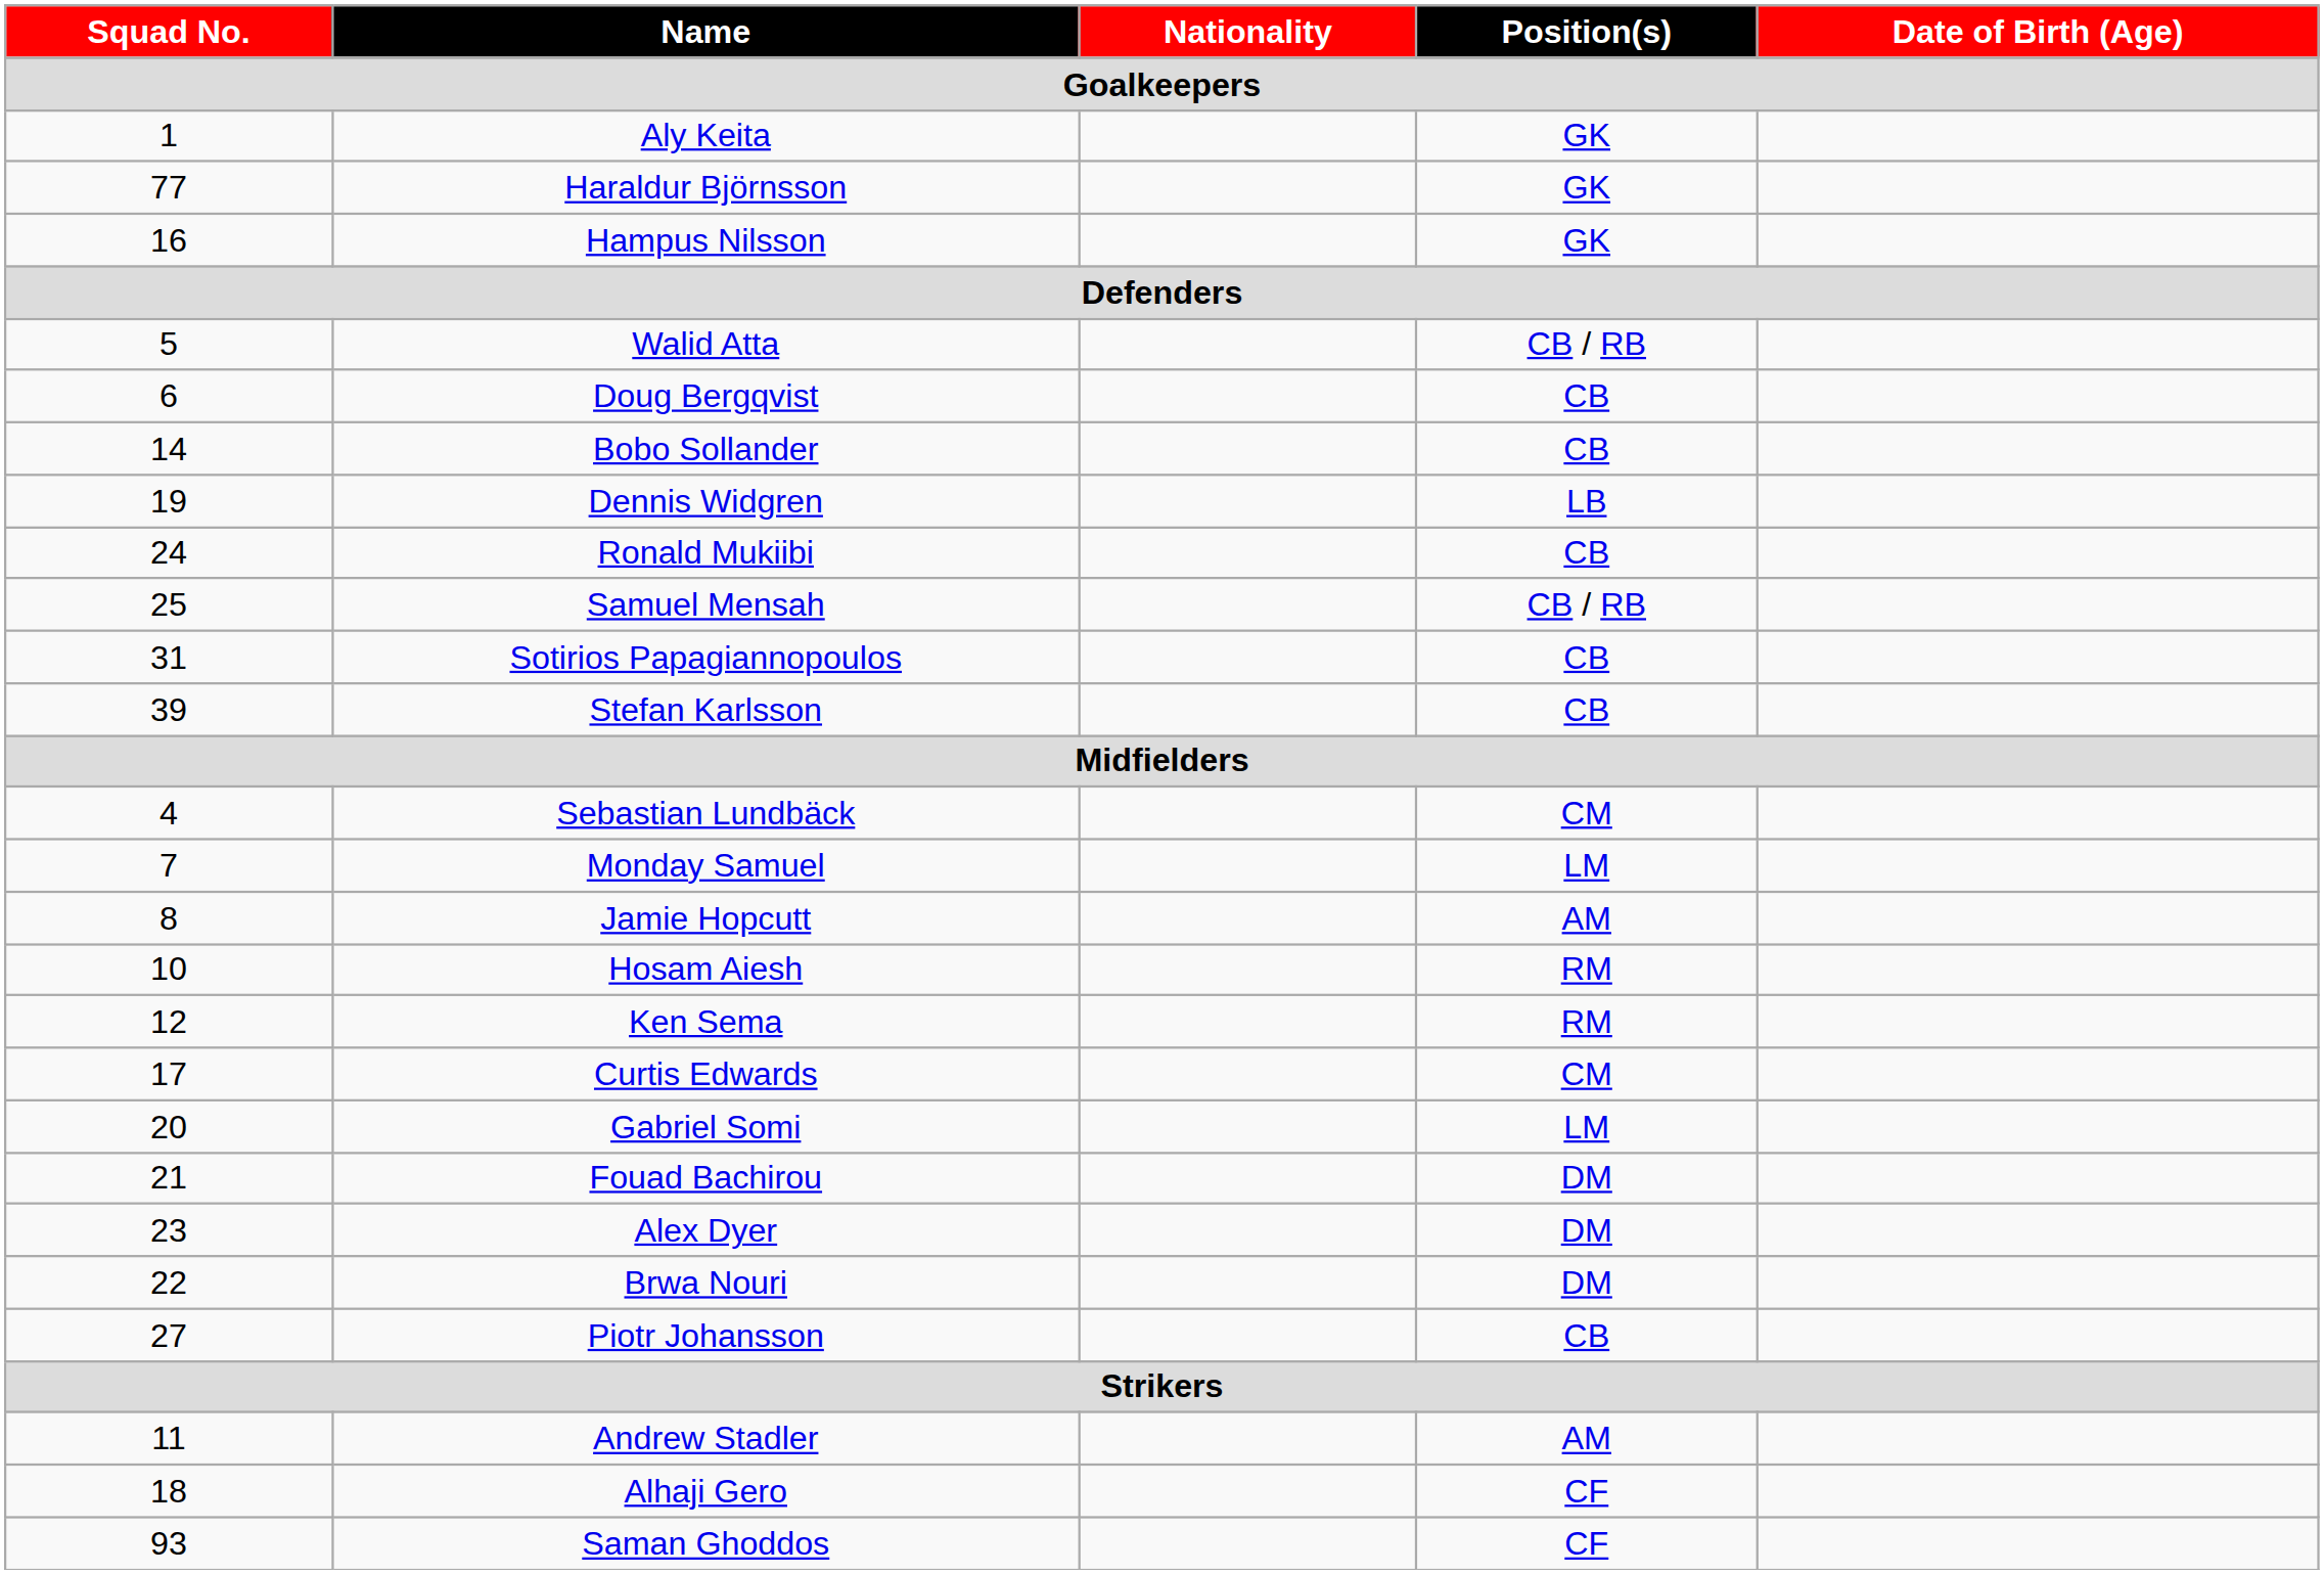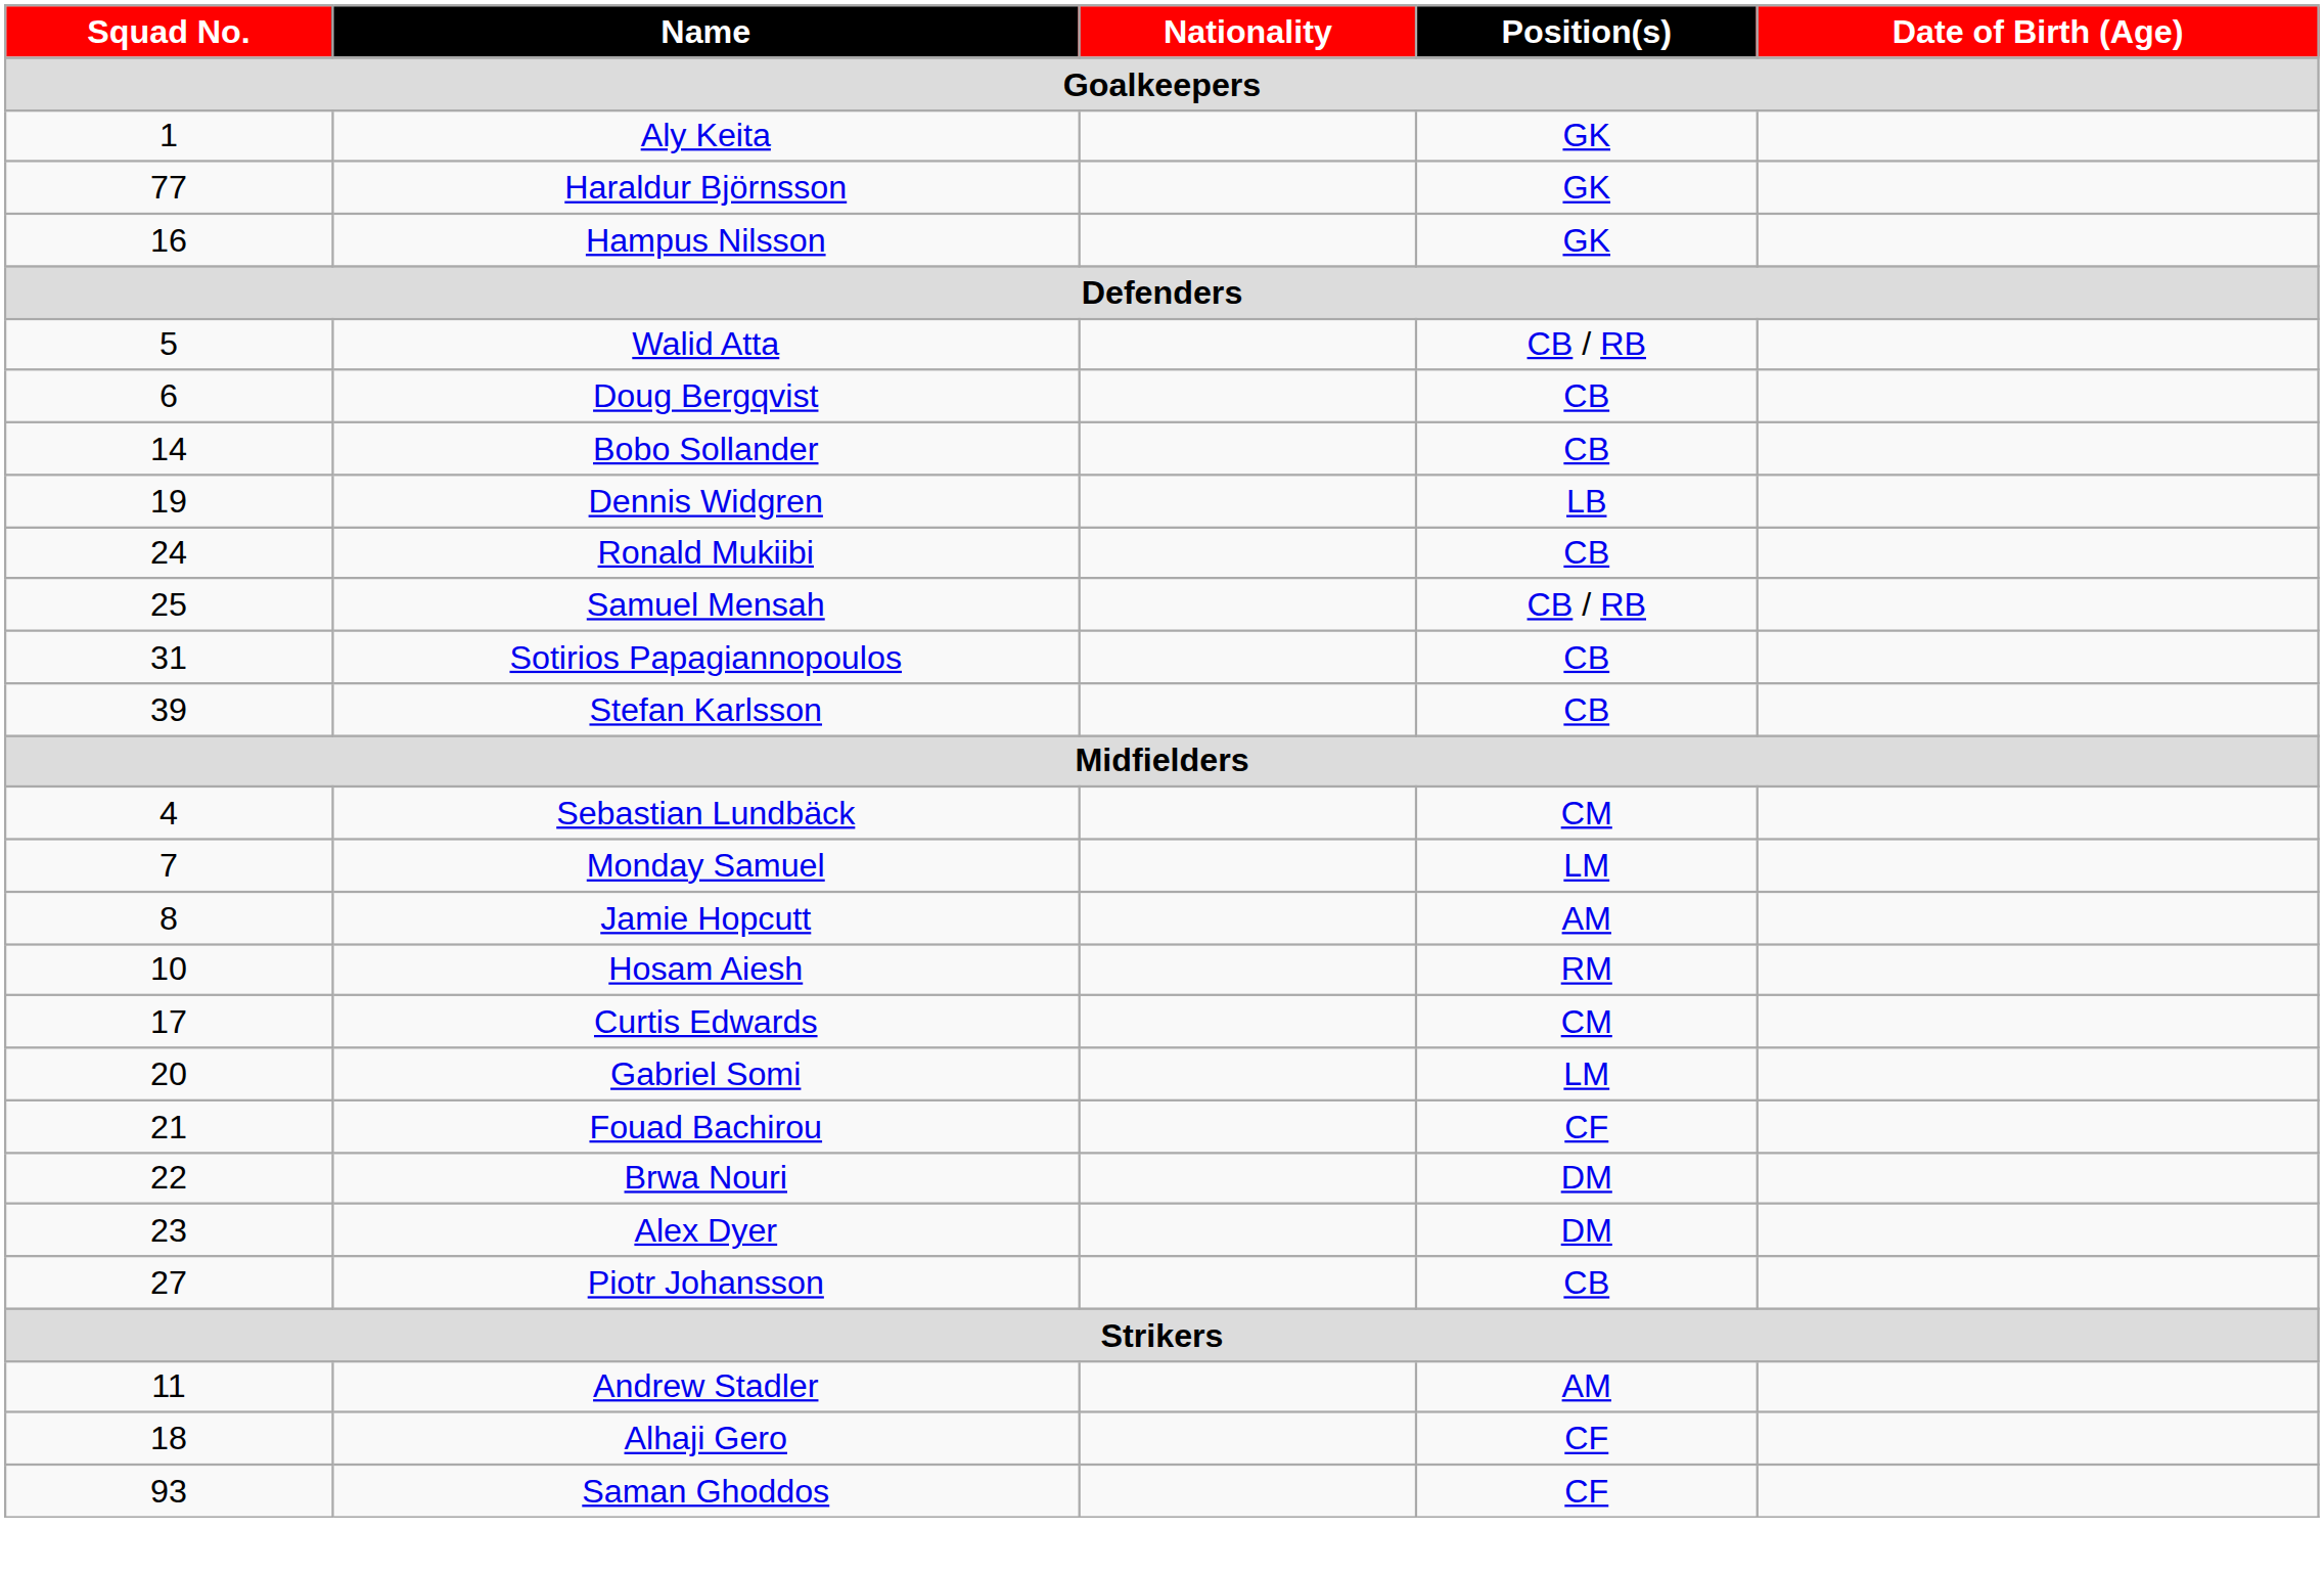 <table class="wikitable" style="text-align:center; font-size:90%; width:80%;">
 <tr>
 <th style="background:#FF0000; color:white; text-align:center;">Squad No.</th>
 <th style="background:#000000; color:white; text-align:center;">Name</th>
 <th style="background:#FF0000; color:white; text-align:center;">Nationality</th>
 <th style="background:#000000; color:white; text-align:center;">Position(s)</th>
 <th style="background:#FF0000; color:white; text-align:center;">Date of Birth (Age)</th>
 </tr>
 <tr>
 <th colspan="5" style="background:#dcdcdc; text-align:center">Goalkeepers</th>
 </tr>
 <tr>
 <td>1</td>
 <td><a href='#'>Aly Keita</a></td>
 <td></td>
 <td><a href='#'>GK</a></td>
 <td></td>
 </tr>
 <tr>
 <td>77</td>
 <td><a href='#'>Haraldur Björnsson</a></td>
 <td></td>
 <td><a href='#'>GK</a></td>
 <td></td>
 </tr>
 <tr>
 <td>16</td>
 <td><a href='#'>Hampus Nilsson</a></td>
 <td></td>
 <td><a href='#'>GK</a></td>
 <td></td>
 </tr>
 <tr>
 <th colspan="5" style="background:#dcdcdc; text-align:center">Defenders</th>
 </tr>
 <tr>
 <td>5</td>
 <td><a href='#'>Walid Atta</a></td>
 <td></td>
 <td><a href='#'>CB</a> / <a href='#'>RB</a></td>
 <td></td>
 </tr>
 <tr>
 <td>6</td>
 <td><a href='#'>Doug Bergqvist</a></td>
 <td></td>
 <td><a href='#'>CB</a></td>
 <td></td>
 </tr>
 <tr>
 <td>14</td>
 <td><a href='#'>Bobo Sollander</a></td>
 <td></td>
 <td><a href='#'>CB</a></td>
 <td></td>
 </tr>
 <tr>
 <td>19</td>
 <td><a href='#'>Dennis Widgren</a></td>
 <td></td>
 <td><a href='#'>LB</a></td>
 <td></td>
 </tr>
 <tr>
 <td>24</td>
 <td><a href='#'>Ronald Mukiibi</a></td>
 <td></td>
 <td><a href='#'>CB</a></td>
 <td></td>
 </tr>
 <tr>
 <td>25</td>
 <td><a href='#'>Samuel Mensah</a></td>
 <td></td>
 <td><a href='#'>CB</a> / <a href='#'>RB</a></td>
 <td></td>
 </tr>
 <tr>
 <td>31</td>
 <td><a href='#'>Sotirios Papagiannopoulos</a></td>
 <td></td>
 <td><a href='#'>CB</a></td>
 <td></td>
 </tr>
 <tr>
 <td>39</td>
 <td><a href='#'>Stefan Karlsson</a></td>
 <td></td>
 <td><a href='#'>CB</a></td>
 <td></td>
 </tr>
 <tr>
 <th colspan="5" style="background:#dcdcdc; text-align:center">Midfielders</th>
 </tr>
 <tr>
 <td>4</td>
 <td><a href='#'>Sebastian Lundbäck</a></td>
 <td></td>
 <td><a href='#'>CM</a></td>
 <td></td>
 </tr>
 <tr>
 <td>7</td>
 <td><a href='#'>Monday Samuel</a></td>
 <td></td>
 <td><a href='#'>LM</a></td>
 <td></td>
 </tr>
 <tr>
 <td>8</td>
 <td><a href='#'>Jamie Hopcutt</a></td>
 <td></td>
 <td><a href='#'>AM</a></td>
 <td></td>
 </tr>
 <tr>
 <td>10</td>
 <td><a href='#'>Hosam Aiesh</a></td>
 <td></td>
 <td><a href='#'>RM</a></td>
 <td></td>
 </tr>
 <tr>
-<td>12</td>
-<td><a href='#'>Ken Sema</a></td>
-<td></td>
-<td><a href='#'>RM</a></td>
-<td></td>
-</tr>
-<tr>
 <td>17</td>
 <td><a href='#'>Curtis Edwards</a></td>
 <td></td>
 <td><a href='#'>CM</a></td>
 <td></td>
 </tr>
 <tr>
 <td>20</td>
 <td><a href='#'>Gabriel Somi</a></td>
 <td></td>
 <td><a href='#'>LM</a></td>
 <td></td>
 </tr>
 <tr>
 <td>21</td>
 <td><a href='#'>Fouad Bachirou</a></td>
 <td></td>
+<td><a href='#'>CF</a></td>
+<td></td>
+</tr>
+<tr>
+<td>22</td>
+<td><a href='#'>Brwa Nouri</a></td>
+<td></td>
 <td><a href='#'>DM</a></td>
 <td></td>
 </tr>
 <tr>
 <td>23</td>
 <td><a href='#'>Alex Dyer</a></td>
-<td></td>
-<td><a href='#'>DM</a></td>
-<td></td>
-</tr>
-<tr>
-<td>22</td>
-<td><a href='#'>Brwa Nouri</a></td>
 <td></td>
 <td><a href='#'>DM</a></td>
 <td></td>
 </tr>
 <tr>
 <td>27</td>
 <td><a href='#'>Piotr Johansson</a></td>
 <td></td>
 <td><a href='#'>CB</a></td>
 <td></td>
 </tr>
 <tr>
 <th colspan="5" style="background:#dcdcdc; text-align:center">Strikers</th>
 </tr>
 <tr>
 <td>11</td>
 <td><a href='#'>Andrew Stadler</a></td>
 <td></td>
 <td><a href='#'>AM</a></td>
 <td></td>
 </tr>
 <tr>
 <td>18</td>
 <td><a href='#'>Alhaji Gero</a></td>
 <td></td>
 <td><a href='#'>CF</a></td>
 <td></td>
 </tr>
 <tr>
 <td>93</td>
 <td><a href='#'>Saman Ghoddos</a></td>
 <td></td>
 <td><a href='#'>CF</a></td>
 <td></td>
 </tr>
 </table>
